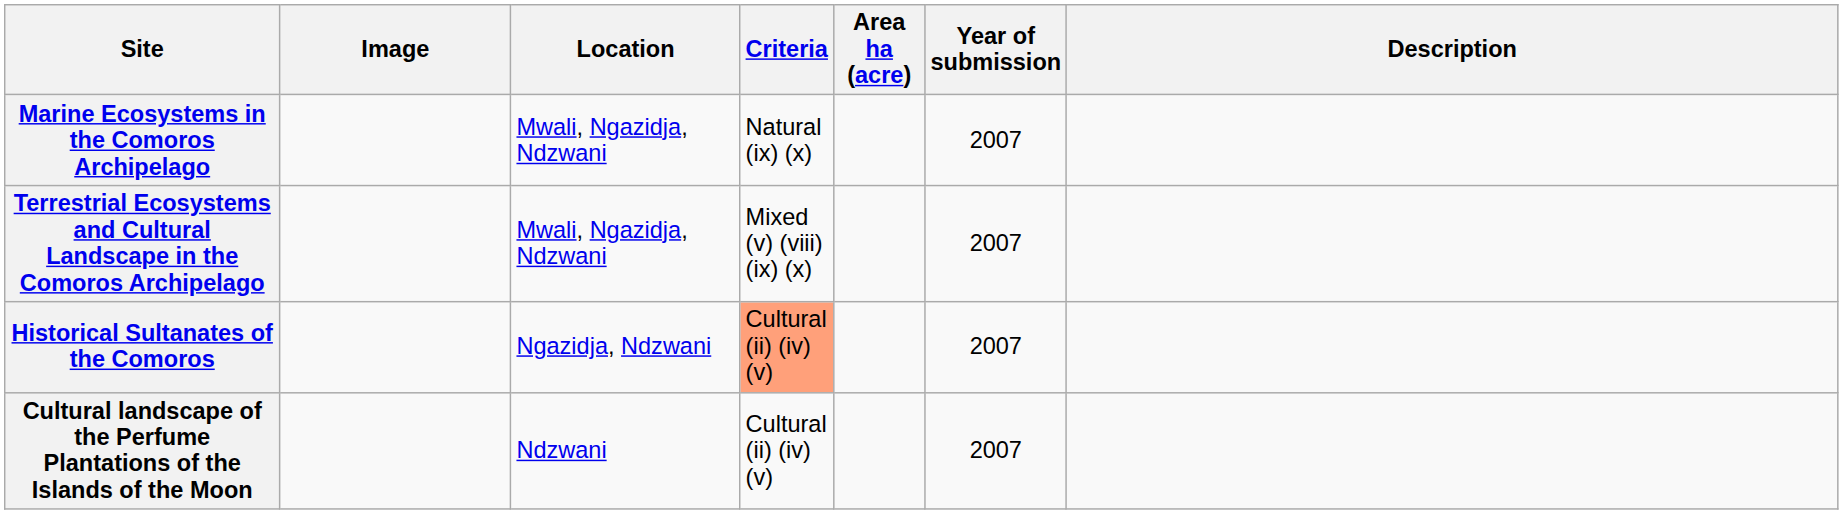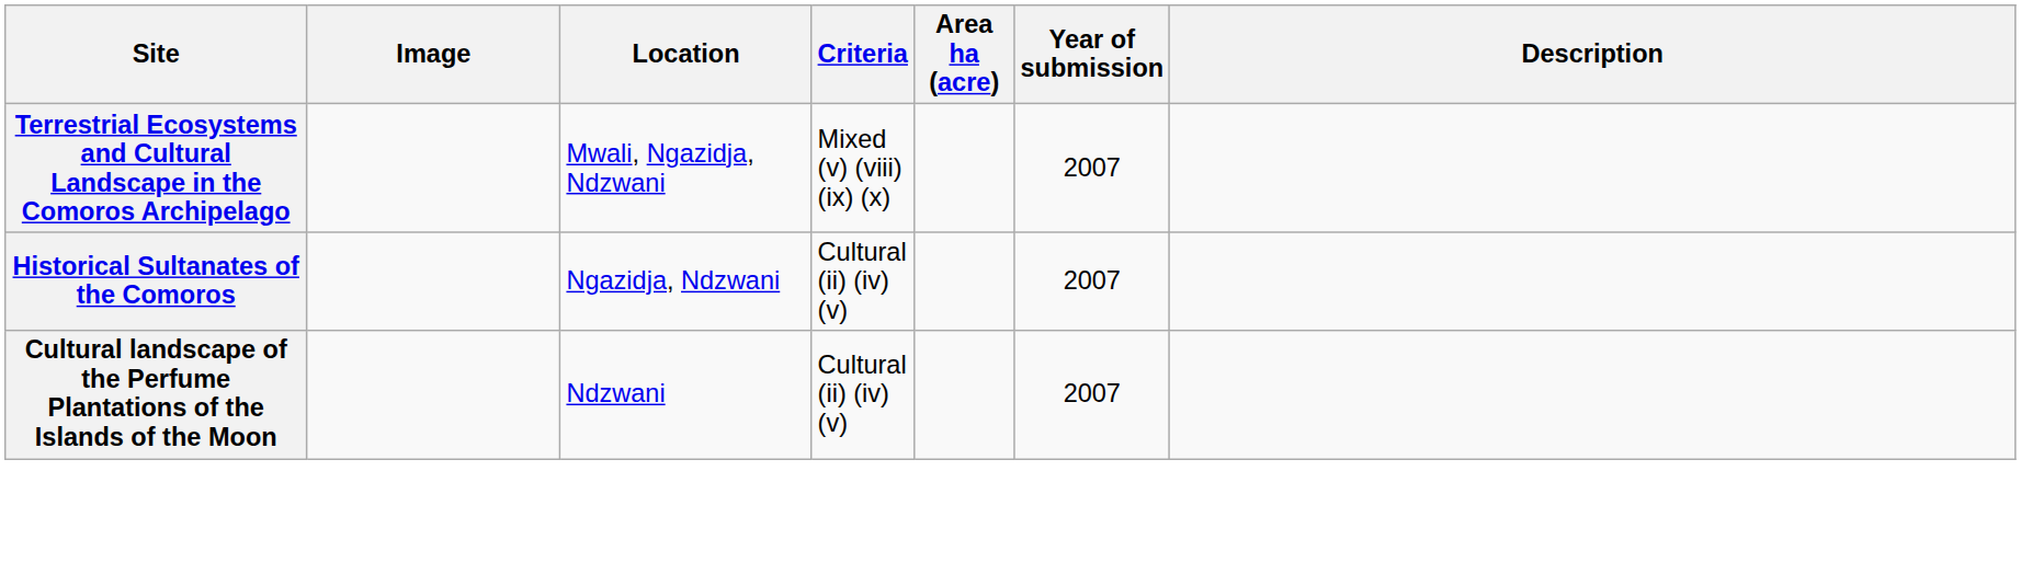 <table class="wikitable sortable">
 <tr>
 <th scope="col" style="width:15%;">Site</th>
 <th scope="col" class="unsortable" style="width:150px;">Image</th>
 <th scope="col" style="width:12.5%;">Location</th>
 <th scope="row" style="width:5%;"><a href='#'>Criteria</a></th>
 <th scope="col" style="width:5%;">Area<br><a href='#'>ha</a> (<a href='#'>acre</a>)<br></th>
 <th scope="col" style="width:5%;">Year of submission</th>
 <th scope="col" class="unsortable">Description</th>
-</tr>
-<tr>
-<th scope="row"><a href='#'>Marine Ecosystems in the Comoros Archipelago</a></th>
-<td></td>
-<td><a href='#'>Mwali</a>, <a href='#'>Ngazidja</a>, <a href='#'>Ndzwani</a> <small></small></td>
-<td>Natural (ix) (x)</td>
-<td></td>
-<td align="center">2007</td>
-<td></td>
 </tr>
 <tr>
 <th scope="row"><a href='#'>Terrestrial Ecosystems and Cultural Landscape in the Comoros Archipelago</a></th>
 <td></td>
 <td><a href='#'>Mwali</a>, <a href='#'>Ngazidja</a>, <a href='#'>Ndzwani</a> <small></small></td>
 <td>Mixed  (v) (viii) (ix) (x)</td>
 <td></td>
 <td align="center">2007</td>
 <td></td>
 </tr>
 <tr>
 <th scope="row"><a href='#'>Historical Sultanates of the Comoros</a></th>
 <td></td>
 <td><a href='#'>Ngazidja</a>, <a href='#'>Ndzwani</a> <small></small></td>
-<td style="background: lightsalmon;">Cultural  (ii) (iv) (v)</td>
+<td>Cultural  (ii) (iv) (v)</td>
 <td></td>
 <td align="center">2007</td>
 <td></td>
 </tr>
 <tr>
 <th scope="row">Cultural landscape of the Perfume Plantations of the Islands of the Moon</th>
 <td></td>
 <td><a href='#'>Ndzwani</a> <small></small></td>
 <td>Cultural  (ii) (iv) (v)</td>
 <td></td>
 <td align="center">2007</td>
 <td></td>
 </tr>
 </table>
